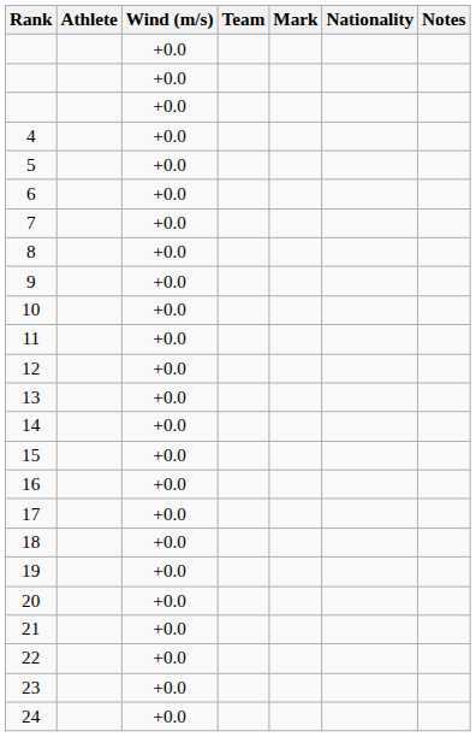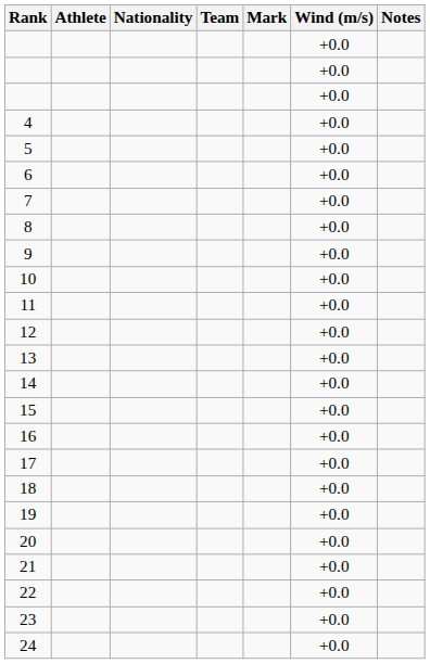 <table class="wikitable sortable plainrowheaders" style="text-align:center">
 <tr>
 <th scope="col">Rank</th>
 <th scope="col">Athlete</th>
-<th scope="col">Wind (m/s)</th>
+<th scope="col">Nationality</th>
 <th scope="col">Team</th>
 <th scope="col">Mark</th>
-<th scope="col">Nationality</th>
+<th scope="col">Wind (m/s)</th>
 <th scope="col">Notes</th>
 </tr>
 <tr>
 <td></td>
 <td align=left></td>
-<td>+0.0</td>
+<td align=left></td>
 <td></td>
 <td></td>
-<td align=left></td>
+<td>+0.0</td>
 <td></td>
 </tr>
 <tr>
 <td></td>
 <td align=left></td>
-<td>+0.0</td>
+<td align=left></td>
 <td></td>
 <td></td>
-<td align=left></td>
+<td>+0.0</td>
 <td></td>
 </tr>
 <tr>
 <td></td>
 <td align=left></td>
-<td>+0.0</td>
+<td align=left></td>
 <td></td>
 <td></td>
-<td align=left></td>
+<td>+0.0</td>
 <td></td>
 </tr>
 <tr>
 <td>4</td>
 <td align=left></td>
-<td>+0.0</td>
+<td align=left></td>
 <td></td>
 <td></td>
-<td align=left></td>
+<td>+0.0</td>
 <td></td>
 </tr>
 <tr>
 <td>5</td>
 <td align=left></td>
-<td>+0.0</td>
+<td align=left></td>
 <td></td>
 <td></td>
-<td align=left></td>
+<td>+0.0</td>
 <td></td>
 </tr>
 <tr>
 <td>6</td>
 <td align=left></td>
-<td>+0.0</td>
+<td align=left></td>
 <td></td>
 <td></td>
-<td align=left></td>
+<td>+0.0</td>
 <td></td>
 </tr>
 <tr>
 <td>7</td>
 <td align=left></td>
-<td>+0.0</td>
+<td align=left></td>
 <td></td>
 <td></td>
-<td align=left></td>
+<td>+0.0</td>
 <td></td>
 </tr>
 <tr>
 <td>8</td>
 <td align=left></td>
-<td>+0.0</td>
+<td align=left></td>
 <td></td>
 <td></td>
-<td align=left></td>
+<td>+0.0</td>
 <td></td>
 </tr>
 <tr>
 <td>9</td>
 <td align=left></td>
-<td>+0.0</td>
+<td align=left></td>
 <td></td>
 <td></td>
-<td align=left></td>
+<td>+0.0</td>
 <td></td>
 </tr>
 <tr>
 <td>10</td>
 <td align=left></td>
-<td>+0.0</td>
+<td align=left></td>
 <td></td>
 <td></td>
-<td align=left></td>
+<td>+0.0</td>
 <td></td>
 </tr>
 <tr>
 <td>11</td>
 <td align=left></td>
-<td>+0.0</td>
+<td align=left></td>
 <td></td>
 <td></td>
-<td align=left></td>
+<td>+0.0</td>
 <td></td>
 </tr>
 <tr>
 <td>12</td>
 <td align=left></td>
-<td>+0.0</td>
+<td align=left></td>
 <td></td>
 <td></td>
-<td align=left></td>
+<td>+0.0</td>
 <td></td>
 </tr>
 <tr>
 <td>13</td>
 <td align=left></td>
-<td>+0.0</td>
+<td align=left></td>
 <td></td>
 <td></td>
-<td align=left></td>
+<td>+0.0</td>
 <td></td>
 </tr>
 <tr>
 <td>14</td>
 <td align=left></td>
-<td>+0.0</td>
+<td align=left></td>
 <td></td>
 <td></td>
-<td align=left></td>
+<td>+0.0</td>
 <td></td>
 </tr>
 <tr>
 <td>15</td>
 <td align=left></td>
-<td>+0.0</td>
+<td align=left></td>
 <td></td>
 <td></td>
-<td align=left></td>
+<td>+0.0</td>
 <td></td>
 </tr>
 <tr>
 <td>16</td>
 <td align=left></td>
-<td>+0.0</td>
+<td align=left></td>
 <td></td>
 <td></td>
-<td align=left></td>
+<td>+0.0</td>
 <td></td>
 </tr>
 <tr>
 <td>17</td>
 <td align=left></td>
-<td>+0.0</td>
+<td align=left></td>
 <td></td>
 <td></td>
-<td align=left></td>
+<td>+0.0</td>
 <td></td>
 </tr>
 <tr>
 <td>18</td>
 <td align=left></td>
-<td>+0.0</td>
+<td align=left></td>
 <td></td>
 <td></td>
-<td align=left></td>
+<td>+0.0</td>
 <td></td>
 </tr>
 <tr>
 <td>19</td>
 <td align=left></td>
-<td>+0.0</td>
+<td align=left></td>
 <td></td>
 <td></td>
-<td align=left></td>
+<td>+0.0</td>
 <td></td>
 </tr>
 <tr>
 <td>20</td>
 <td align=left></td>
-<td>+0.0</td>
+<td align=left></td>
 <td></td>
 <td></td>
-<td align=left></td>
+<td>+0.0</td>
 <td></td>
 </tr>
 <tr>
 <td>21</td>
 <td align=left></td>
-<td>+0.0</td>
+<td align=left></td>
 <td></td>
 <td></td>
-<td align=left></td>
+<td>+0.0</td>
 <td></td>
 </tr>
 <tr>
 <td>22</td>
 <td align=left></td>
-<td>+0.0</td>
+<td align=left></td>
 <td></td>
 <td></td>
-<td align=left></td>
+<td>+0.0</td>
 <td></td>
 </tr>
 <tr>
 <td>23</td>
 <td align=left></td>
-<td>+0.0</td>
+<td align=left></td>
 <td></td>
 <td></td>
-<td align=left></td>
+<td>+0.0</td>
 <td></td>
 </tr>
 <tr>
 <td>24</td>
 <td align=left></td>
-<td>+0.0</td>
+<td align=left></td>
 <td></td>
 <td></td>
-<td align=left></td>
+<td>+0.0</td>
 <td></td>
 </tr>
 </table>
